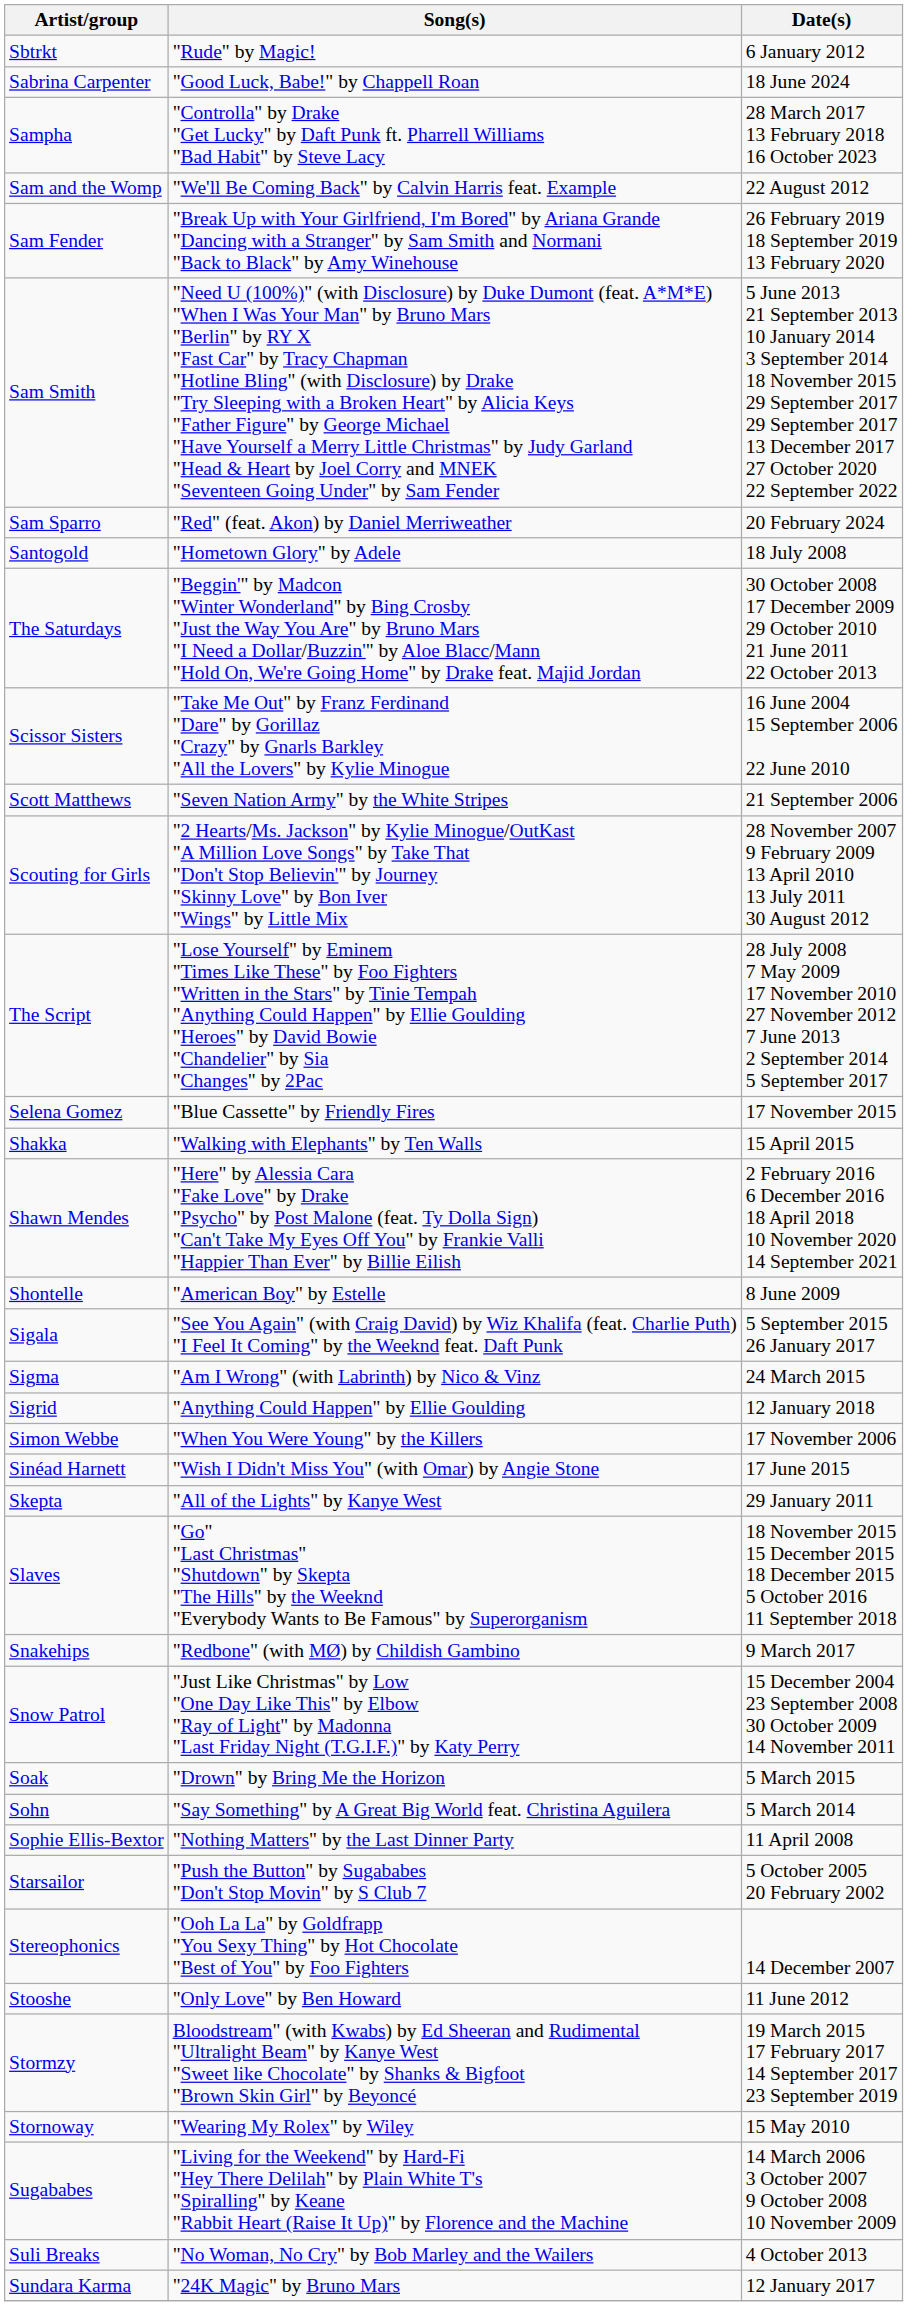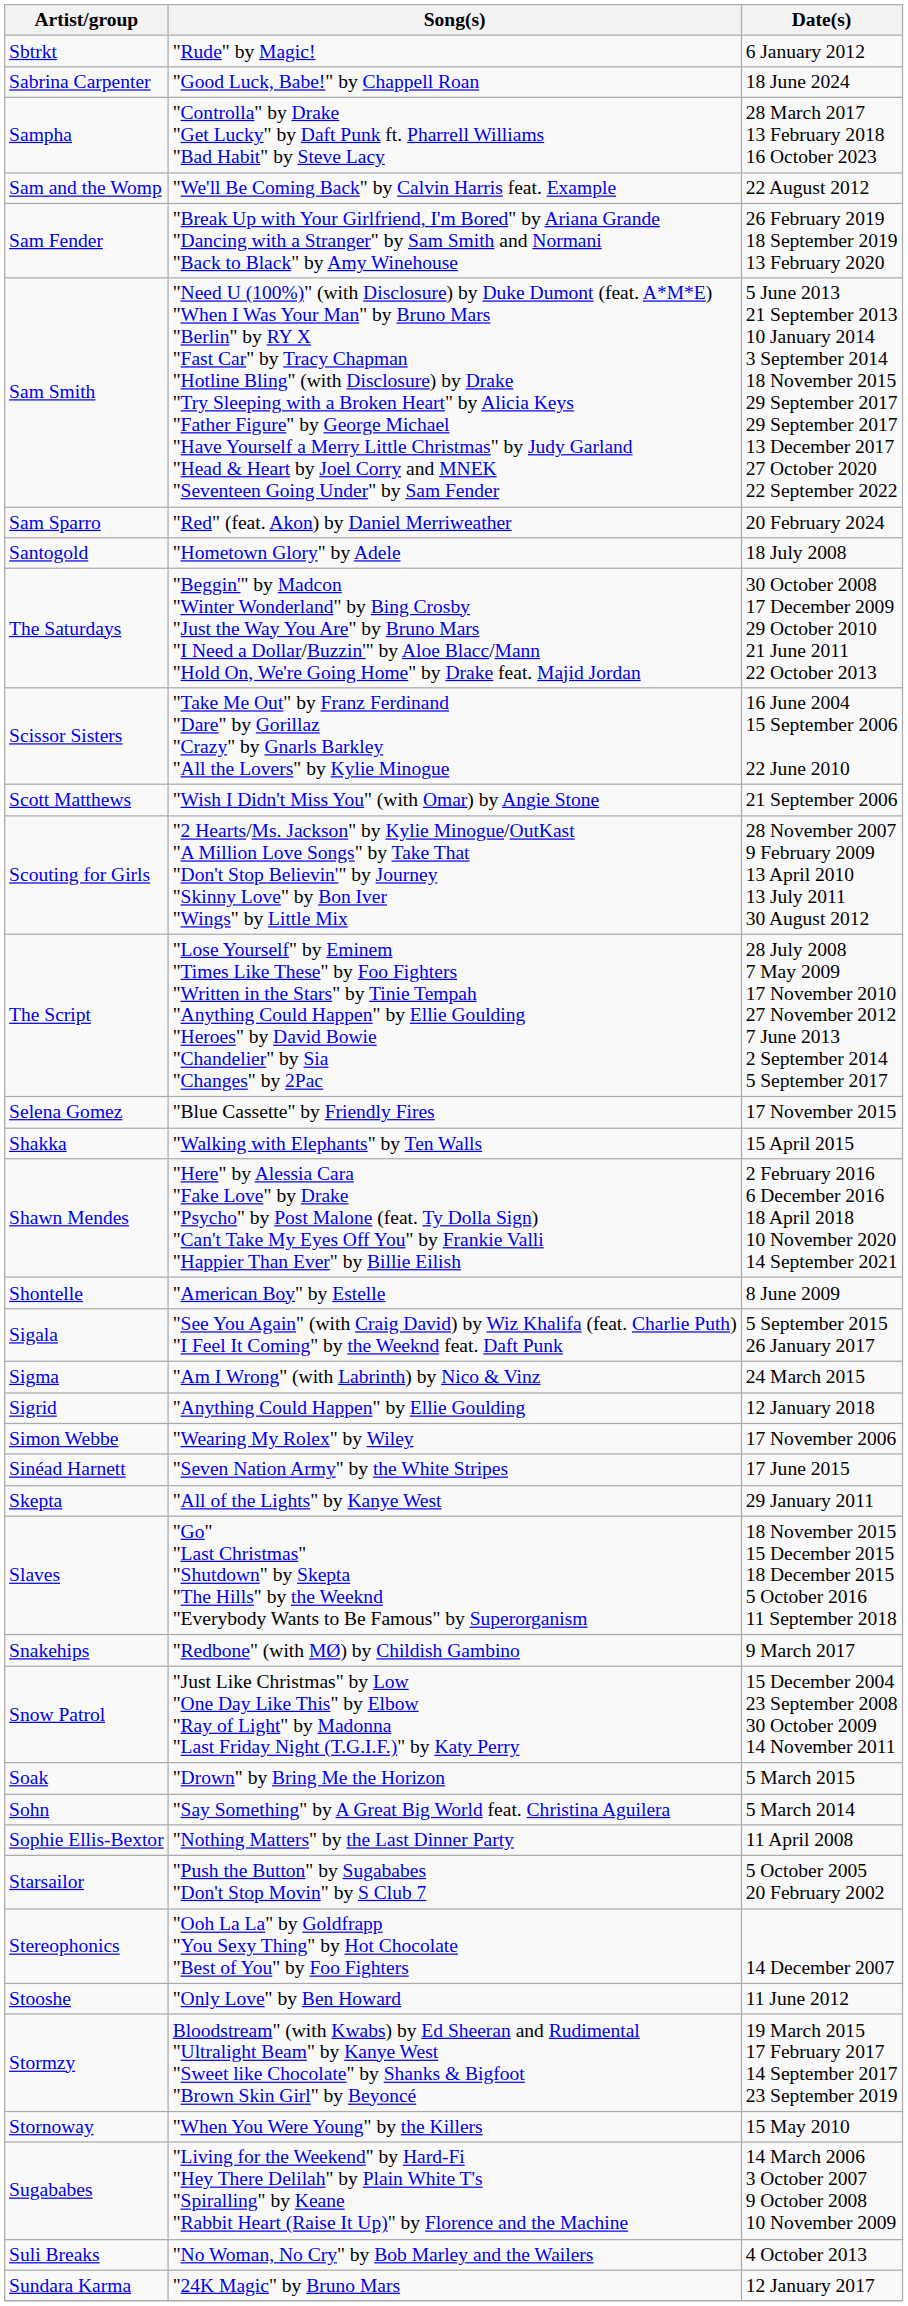 <table class="wikitable">
 <tr>
 <th>Artist/group</th>
 <th>Song(s)</th>
 <th>Date(s)</th>
 </tr>
 <tr>
 <td><a href='#'>Sbtrkt</a></td>
 <td>"<a href='#'>Rude</a>" by <a href='#'>Magic!</a></td>
 <td>6 January 2012</td>
 </tr>
 <tr>
 <td><a href='#'>Sabrina Carpenter</a></td>
 <td>"<a href='#'>Good Luck, Babe!</a>" by <a href='#'>Chappell Roan</a></td>
 <td>18 June 2024</td>
 </tr>
 <tr>
 <td><a href='#'>Sampha</a></td>
 <td>"<a href='#'>Controlla</a>" by <a href='#'>Drake</a><br>"<a href='#'>Get Lucky</a>" by <a href='#'>Daft Punk</a> ft. <a href='#'>Pharrell Williams</a><br>"<a href='#'>Bad Habit</a>" by <a href='#'>Steve Lacy</a></td>
 <td>28 March 2017<br>13 February 2018<br>16 October 2023</td>
 </tr>
 <tr>
 <td><a href='#'>Sam and the Womp</a></td>
 <td>"<a href='#'>We'll Be Coming Back</a>" by <a href='#'>Calvin Harris</a> feat. <a href='#'>Example</a></td>
 <td>22 August 2012</td>
 </tr>
 <tr>
 <td><a href='#'>Sam Fender</a></td>
 <td>"<a href='#'>Break Up with Your Girlfriend, I'm Bored</a>" by <a href='#'>Ariana Grande</a> <br> "<a href='#'>Dancing with a Stranger</a>" by <a href='#'>Sam Smith</a> and <a href='#'>Normani</a> <br> "<a href='#'>Back to Black</a>" by <a href='#'>Amy Winehouse</a></td>
 <td>26 February 2019 <br> 18 September 2019 <br> 13 February 2020</td>
 </tr>
 <tr>
 <td><a href='#'>Sam Smith</a></td>
 <td>"<a href='#'>Need U (100%)</a>" (with <a href='#'>Disclosure</a>) by <a href='#'>Duke Dumont</a> (feat. <a href='#'>A*M*E</a>)<br>"<a href='#'>When I Was Your Man</a>" by <a href='#'>Bruno Mars</a><br>"<a href='#'>Berlin</a>" by <a href='#'>RY X</a><br>"<a href='#'>Fast Car</a>" by <a href='#'>Tracy Chapman</a><br>"<a href='#'>Hotline Bling</a>" (with <a href='#'>Disclosure</a>) by <a href='#'>Drake</a><br>"<a href='#'>Try Sleeping with a Broken Heart</a>" by <a href='#'>Alicia Keys</a><br>"<a href='#'>Father Figure</a>" by <a href='#'>George Michael</a><br>"<a href='#'>Have Yourself a Merry Little Christmas</a>" by <a href='#'>Judy Garland</a><br>"<a href='#'>Head & Heart</a> by <a href='#'>Joel Corry</a> and <a href='#'>MNEK</a><br>"<a href='#'>Seventeen Going Under</a>" by <a href='#'>Sam Fender</a></td>
 <td>5 June 2013<br>21 September 2013<br>10 January 2014<br>3 September 2014<br>18 November 2015<br>29 September 2017<br>29 September 2017<br>13 December 2017<br>27 October 2020<br>22 September 2022</td>
 </tr>
 <tr>
 <td><a href='#'>Sam Sparro</a></td>
 <td>"<a href='#'>Red</a>" (feat. <a href='#'>Akon</a>) by <a href='#'>Daniel Merriweather</a></td>
 <td>20 February 2024</td>
 </tr>
 <tr>
 <td><a href='#'>Santogold</a></td>
 <td>"<a href='#'>Hometown Glory</a>" by <a href='#'>Adele</a></td>
 <td>18 July 2008</td>
 </tr>
 <tr>
 <td><a href='#'>The Saturdays</a></td>
 <td>"<a href='#'>Beggin'</a>" by <a href='#'>Madcon</a> <br> "<a href='#'>Winter Wonderland</a>" by <a href='#'>Bing Crosby</a> <br> "<a href='#'>Just the Way You Are</a>" by <a href='#'>Bruno Mars</a> <br> "<a href='#'>I Need a Dollar</a>/<a href='#'>Buzzin'</a>" by <a href='#'>Aloe Blacc</a>/<a href='#'>Mann</a><br>"<a href='#'>Hold On, We're Going Home</a>" by <a href='#'>Drake</a> feat. <a href='#'>Majid Jordan</a></td>
 <td>30 October 2008<br> 17 December 2009<br>29 October 2010<br>21 June 2011<br>22 October 2013</td>
 </tr>
 <tr>
 <td><a href='#'>Scissor Sisters</a></td>
 <td>"<a href='#'>Take Me Out</a>" by <a href='#'>Franz Ferdinand</a><br> "<a href='#'>Dare</a>" by <a href='#'>Gorillaz</a><br>"<a href='#'>Crazy</a>" by <a href='#'>Gnarls Barkley</a><br>"<a href='#'>All the Lovers</a>" by <a href='#'>Kylie Minogue</a></td>
 <td>16 June 2004<br>15 September 2006<br><br>22 June 2010</td>
 </tr>
 <tr>
 <td><a href='#'>Scott Matthews</a></td>
-<td>"<a href='#'>Seven Nation Army</a>" by <a href='#'>the White Stripes</a></td>
+<td>"<a href='#'>Wish I Didn't Miss You</a>" (with <a href='#'>Omar</a>) by <a href='#'>Angie Stone</a></td>
 <td>21 September 2006</td>
 </tr>
 <tr>
 <td><a href='#'>Scouting for Girls</a></td>
 <td>"<a href='#'>2 Hearts</a>/<a href='#'>Ms. Jackson</a>" by <a href='#'>Kylie Minogue</a>/<a href='#'>OutKast</a><br>"<a href='#'>A Million Love Songs</a>" by <a href='#'>Take That</a><br>"<a href='#'>Don't Stop Believin'</a>" by <a href='#'>Journey</a><br>"<a href='#'>Skinny Love</a>" by <a href='#'>Bon Iver</a><br>"<a href='#'>Wings</a>" by <a href='#'>Little Mix</a></td>
 <td>28 November 2007<br>9 February 2009<br>13 April 2010<br>13 July 2011<br>30 August 2012</td>
 </tr>
 <tr>
 <td><a href='#'>The Script</a></td>
 <td>"<a href='#'>Lose Yourself</a>" by <a href='#'>Eminem</a><br>"<a href='#'>Times Like These</a>" by <a href='#'>Foo Fighters</a><br> "<a href='#'>Written in the Stars</a>" by <a href='#'>Tinie Tempah</a> <br>"<a href='#'>Anything Could Happen</a>" by <a href='#'>Ellie Goulding</a><br>"<a href='#'>Heroes</a>" by <a href='#'>David Bowie</a><br>"<a href='#'>Chandelier</a>" by <a href='#'>Sia</a><br>"<a href='#'>Changes</a>" by <a href='#'>2Pac</a></td>
 <td>28 July 2008<br>7 May 2009 <br> 17 November 2010<br> 27 November 2012<br>7 June 2013<br>2 September 2014<br>5 September 2017</td>
 </tr>
 <tr>
 <td><a href='#'>Selena Gomez</a></td>
 <td>"Blue Cassette" by <a href='#'>Friendly Fires</a></td>
 <td>17 November 2015</td>
 </tr>
 <tr>
 <td><a href='#'>Shakka</a></td>
 <td>"<a href='#'>Walking with Elephants</a>" by <a href='#'>Ten Walls</a></td>
 <td>15 April 2015</td>
 </tr>
 <tr>
 <td><a href='#'>Shawn Mendes</a></td>
 <td>"<a href='#'>Here</a>" by <a href='#'>Alessia Cara</a><br>"<a href='#'>Fake Love</a>" by <a href='#'>Drake</a><br>"<a href='#'>Psycho</a>" by <a href='#'>Post Malone</a> (feat. <a href='#'>Ty Dolla Sign</a>) <br>"<a href='#'>Can't Take My Eyes Off You</a>" by <a href='#'>Frankie Valli</a><br>"<a href='#'>Happier Than Ever</a>" by <a href='#'>Billie Eilish</a></td>
 <td>2 February 2016<br>6 December 2016<br>18 April 2018<br>10 November 2020<br>14 September 2021</td>
 </tr>
 <tr>
 <td><a href='#'>Shontelle</a></td>
 <td>"<a href='#'>American Boy</a>" by <a href='#'>Estelle</a></td>
 <td>8 June 2009</td>
 </tr>
 <tr>
 <td><a href='#'>Sigala</a></td>
 <td>"<a href='#'>See You Again</a>" (with <a href='#'>Craig David</a>) by <a href='#'>Wiz Khalifa</a> (feat. <a href='#'>Charlie Puth</a>)<br>"<a href='#'>I Feel It Coming</a>" by <a href='#'>the Weeknd</a> feat. <a href='#'>Daft Punk</a></td>
 <td>5 September 2015<br>26 January 2017</td>
 </tr>
 <tr>
 <td><a href='#'>Sigma</a></td>
 <td>"<a href='#'>Am I Wrong</a>" (with <a href='#'>Labrinth</a>) by <a href='#'>Nico & Vinz</a></td>
 <td>24 March 2015</td>
 </tr>
 <tr>
 <td><a href='#'>Sigrid</a></td>
 <td>"<a href='#'>Anything Could Happen</a>" by <a href='#'>Ellie Goulding</a></td>
 <td>12 January 2018</td>
 </tr>
 <tr>
 <td><a href='#'>Simon Webbe</a></td>
-<td>"<a href='#'>When You Were Young</a>" by <a href='#'>the Killers</a></td>
+<td>"<a href='#'>Wearing My Rolex</a>" by <a href='#'>Wiley</a></td>
 <td>17 November 2006</td>
 </tr>
 <tr>
 <td><a href='#'>Sinéad Harnett</a></td>
-<td>"<a href='#'>Wish I Didn't Miss You</a>" (with <a href='#'>Omar</a>) by <a href='#'>Angie Stone</a></td>
+<td>"<a href='#'>Seven Nation Army</a>" by <a href='#'>the White Stripes</a></td>
 <td>17 June 2015</td>
 </tr>
 <tr>
 <td><a href='#'>Skepta</a></td>
 <td>"<a href='#'>All of the Lights</a>" by <a href='#'>Kanye West</a></td>
 <td>29 January 2011</td>
 </tr>
 <tr>
 <td><a href='#'>Slaves</a></td>
 <td>"<a href='#'>Go</a>"<br>"<a href='#'>Last Christmas</a>"<br>"<a href='#'>Shutdown</a>" by <a href='#'>Skepta</a><br>"<a href='#'>The Hills</a>" by <a href='#'>the Weeknd</a><br>"Everybody Wants to Be Famous" by <a href='#'>Superorganism</a></td>
 <td>18 November 2015<br>15 December 2015<br>18 December 2015<br>5 October 2016<br>11 September 2018</td>
 </tr>
 <tr>
 <td><a href='#'>Snakehips</a></td>
 <td>"<a href='#'>Redbone</a>" (with <a href='#'>MØ</a>) by <a href='#'>Childish Gambino</a></td>
 <td>9 March 2017</td>
 </tr>
 <tr>
 <td><a href='#'>Snow Patrol</a></td>
 <td>"Just Like Christmas" by <a href='#'>Low</a> <br> "<a href='#'>One Day Like This</a>" by <a href='#'>Elbow</a><br> "<a href='#'>Ray of Light</a>" by <a href='#'>Madonna</a> <br>"<a href='#'>Last Friday Night (T.G.I.F.)</a>" by <a href='#'>Katy Perry</a></td>
 <td>15 December 2004 <br>23 September 2008<br> 30 October 2009<br> 14 November 2011</td>
 </tr>
 <tr>
 <td><a href='#'>Soak</a></td>
 <td>"<a href='#'>Drown</a>" by <a href='#'>Bring Me the Horizon</a></td>
 <td>5 March 2015</td>
 </tr>
 <tr>
 <td><a href='#'>Sohn</a></td>
 <td>"<a href='#'>Say Something</a>" by <a href='#'>A Great Big World</a> feat. <a href='#'>Christina Aguilera</a></td>
 <td>5 March 2014</td>
 </tr>
 <tr>
 <td><a href='#'>Sophie Ellis-Bextor</a></td>
 <td>"<a href='#'>Nothing Matters</a>" by <a href='#'>the Last Dinner Party</a></td>
 <td>11 April 2008</td>
 </tr>
 <tr>
 <td><a href='#'>Starsailor</a></td>
 <td>"<a href='#'>Push the Button</a>" by <a href='#'>Sugababes</a><br> "<a href='#'>Don't Stop Movin</a>" by <a href='#'>S Club 7</a></td>
 <td>5 October 2005<br>20 February 2002</td>
 </tr>
 <tr>
 <td><a href='#'>Stereophonics</a></td>
 <td>"<a href='#'>Ooh La La</a>" by <a href='#'>Goldfrapp</a><br>"<a href='#'>You Sexy Thing</a>" by <a href='#'>Hot Chocolate</a><br>"<a href='#'>Best of You</a>" by <a href='#'>Foo Fighters</a></td>
 <td><br><br>14 December 2007</td>
 </tr>
 <tr>
 <td><a href='#'>Stooshe</a></td>
 <td>"<a href='#'>Only Love</a>" by <a href='#'>Ben Howard</a></td>
 <td>11 June 2012</td>
 </tr>
 <tr>
 <td><a href='#'>Stormzy</a></td>
 <td><a href='#'>Bloodstream</a>" (with <a href='#'>Kwabs</a>) by <a href='#'>Ed Sheeran</a> and <a href='#'>Rudimental</a><br>"<a href='#'>Ultralight Beam</a>" by <a href='#'>Kanye West</a><br>"<a href='#'>Sweet like Chocolate</a>" by <a href='#'>Shanks & Bigfoot</a><br>"<a href='#'>Brown Skin Girl</a>" by <a href='#'>Beyoncé</a></td>
 <td>19 March 2015<br>17 February 2017<br>14 September 2017<br>23 September 2019</td>
 </tr>
 <tr>
 <td><a href='#'>Stornoway</a></td>
-<td>"<a href='#'>Wearing My Rolex</a>" by <a href='#'>Wiley</a></td>
+<td>"<a href='#'>When You Were Young</a>" by <a href='#'>the Killers</a></td>
 <td>15 May 2010</td>
 </tr>
 <tr>
 <td><a href='#'>Sugababes</a></td>
 <td>"<a href='#'>Living for the Weekend</a>" by <a href='#'>Hard-Fi</a><br>"<a href='#'>Hey There Delilah</a>" by <a href='#'>Plain White T's</a><br>"<a href='#'>Spiralling</a>" by <a href='#'>Keane</a><br>"<a href='#'>Rabbit Heart (Raise It Up)</a>" by <a href='#'>Florence and the Machine</a></td>
 <td>14 March 2006<br>3 October 2007<br>9 October 2008<br>10 November 2009</td>
 </tr>
 <tr>
 <td><a href='#'>Suli Breaks</a></td>
 <td>"<a href='#'>No Woman, No Cry</a>" by <a href='#'>Bob Marley and the Wailers</a></td>
 <td>4 October 2013</td>
 </tr>
 <tr>
 <td><a href='#'>Sundara Karma</a></td>
 <td>"<a href='#'>24K Magic</a>" by <a href='#'>Bruno Mars</a></td>
 <td>12 January 2017</td>
 </tr>
 <tr>
 </tr>
 </table>
